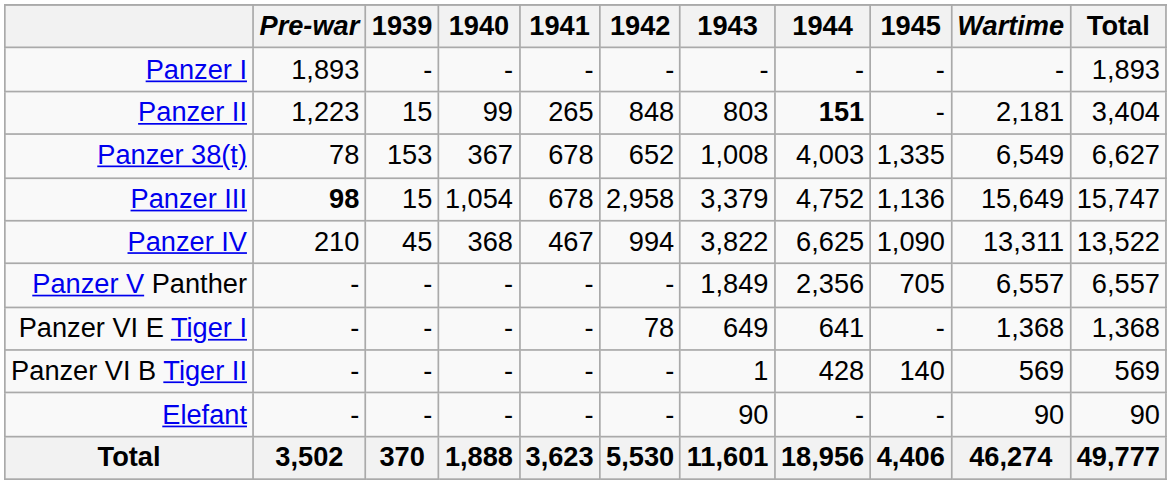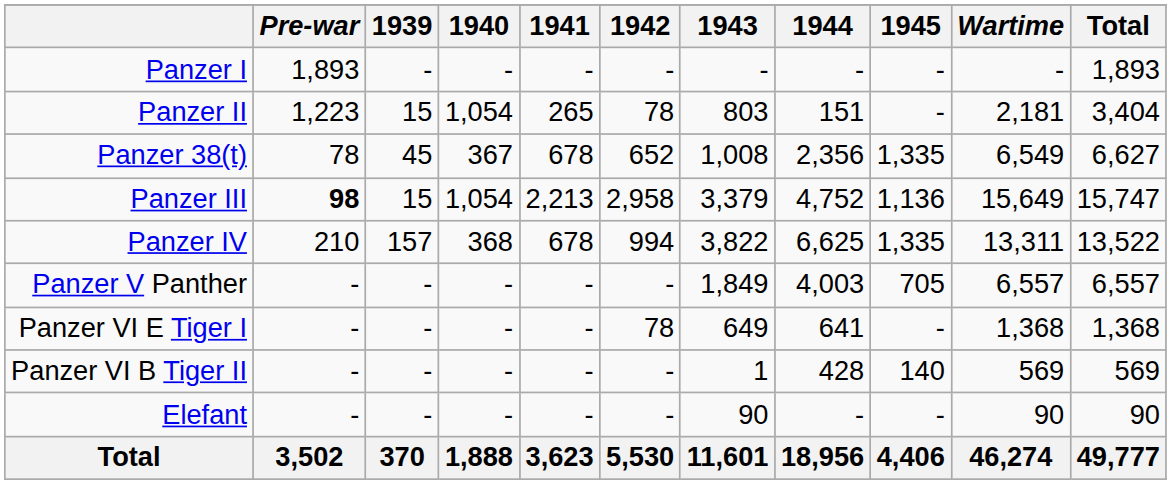 <table class="wikitable" style="text-align: right">
 <tr>
 </tr>
 <tr>
 <th></th>
 <th><em>Pre-war</em></th>
 <th>1939</th>
 <th>1940</th>
 <th>1941</th>
 <th>1942</th>
 <th>1943</th>
 <th>1944</th>
 <th>1945</th>
 <th><em>Wartime</em></th>
 <th><strong>Total</strong></th>
 </tr>
 <tr>
 <td><a href='#'>Panzer I</a></td>
 <td>1,893</td>
 <td>-</td>
 <td>-</td>
 <td>-</td>
 <td>-</td>
 <td>-</td>
 <td>-</td>
 <td>-</td>
 <td>-</td>
 <td>1,893</td>
 </tr>
 <tr>
 <td><a href='#'>Panzer II</a></td>
 <td>1,223</td>
 <td>15</td>
-<td>99</td>
+<td>1,054</td>
 <td>265</td>
-<td>848</td>
+<td>78</td>
 <td>803</td>
-<td><strong>151</strong></td>
+<td>151</td>
 <td>-</td>
 <td>2,181</td>
 <td>3,404</td>
 </tr>
 <tr>
 <td><a href='#'>Panzer 38(t)</a></td>
 <td>78</td>
-<td>153</td>
+<td>45</td>
 <td>367</td>
 <td>678</td>
 <td>652</td>
 <td>1,008</td>
-<td>4,003</td>
+<td>2,356</td>
 <td>1,335</td>
 <td>6,549</td>
 <td>6,627</td>
 </tr>
 <tr>
 <td><a href='#'>Panzer III</a></td>
 <td><strong>98</strong></td>
 <td>15</td>
 <td>1,054</td>
-<td>678</td>
+<td>2,213</td>
 <td>2,958</td>
 <td>3,379</td>
 <td>4,752</td>
 <td>1,136</td>
 <td>15,649</td>
 <td>15,747</td>
 </tr>
 <tr>
 <td><a href='#'>Panzer IV</a></td>
 <td>210</td>
-<td>45</td>
+<td>157</td>
 <td>368</td>
-<td>467</td>
+<td>678</td>
 <td>994</td>
 <td>3,822</td>
 <td>6,625</td>
-<td>1,090</td>
+<td>1,335</td>
 <td>13,311</td>
 <td>13,522</td>
 </tr>
 <tr>
 <td><a href='#'>Panzer V</a> Panther</td>
 <td>-</td>
 <td>-</td>
 <td>-</td>
 <td>-</td>
 <td>-</td>
 <td>1,849</td>
-<td>2,356</td>
+<td>4,003</td>
 <td>705</td>
 <td>6,557</td>
 <td>6,557</td>
 </tr>
 <tr>
 <td>Panzer VI E <a href='#'>Tiger I</a></td>
 <td>-</td>
 <td>-</td>
 <td>-</td>
 <td>-</td>
 <td>78</td>
 <td>649</td>
 <td>641</td>
 <td>-</td>
 <td>1,368</td>
 <td>1,368</td>
 </tr>
 <tr>
 <td>Panzer VI B <a href='#'>Tiger II</a></td>
 <td>-</td>
 <td>-</td>
 <td>-</td>
 <td>-</td>
 <td>-</td>
 <td>1</td>
 <td>428</td>
 <td>140</td>
 <td>569</td>
 <td>569</td>
 </tr>
 <tr>
 <td><a href='#'>Elefant</a></td>
 <td>-</td>
 <td>-</td>
 <td>-</td>
 <td>-</td>
 <td>-</td>
 <td>90</td>
 <td>-</td>
 <td>-</td>
 <td>90</td>
 <td>90</td>
 </tr>
 <tr>
 <th><strong>Total</strong></th>
 <th>3,502</th>
 <th>370</th>
 <th>1,888</th>
 <th>3,623</th>
 <th>5,530</th>
 <th>11,601</th>
 <th>18,956</th>
 <th>4,406</th>
 <th>46,274</th>
 <th>49,777</th>
 </tr>
 </table>
